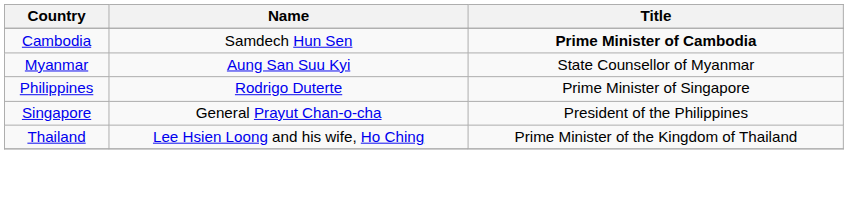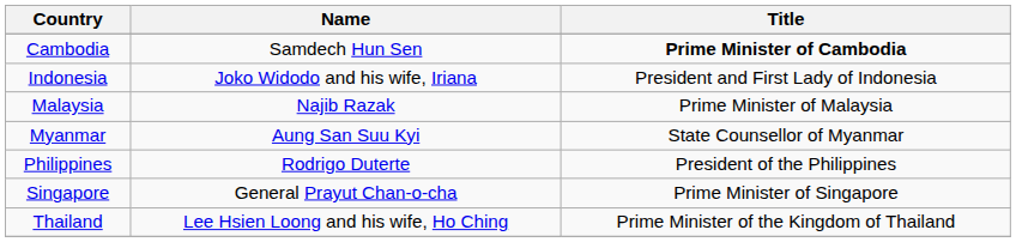 <table width=100% class="wikitable">
 <tr>
 <th>Country</th>
 <th>Name</th>
 <th>Title</th>
 </tr>
 <tr>
 </tr>
 <tr>
 <td align="center"> <a href='#'>Cambodia</a></td>
 <td align="center">Samdech <a href='#'>Hun Sen</a></td>
 <td align="center"><strong>Prime Minister of Cambodia</strong></td>
 </tr>
 <tr>
+<td align="center"> <a href='#'>Indonesia</a></td>
+<td align="center"><a href='#'>Joko Widodo</a> and his wife, <a href='#'>Iriana</a></td>
+<td align="center">President and First Lady of Indonesia</td>
+</tr>
+<tr>
+<td align="center"> <a href='#'>Malaysia</a></td>
+<td align="center"><a href='#'>Najib Razak</a></td>
+<td align="center">Prime Minister of Malaysia</td>
+</tr>
+<tr>
 <td align="center"> <a href='#'>Myanmar</a></td>
 <td align="center"><a href='#'>Aung San Suu Kyi</a></td>
 <td align="center">State Counsellor of Myanmar</td>
 </tr>
 <tr>
 <td align="center"> <a href='#'>Philippines</a></td>
 <td align="center"><a href='#'>Rodrigo Duterte</a></td>
-<td align="center">Prime Minister of Singapore</td>
+<td align="center">President of the Philippines</td>
 </tr>
 <tr>
 <td align="center"> <a href='#'>Singapore</a></td>
 <td align="center">General <a href='#'>Prayut Chan-o-cha</a></td>
-<td align="center">President of the Philippines</td>
+<td align="center">Prime Minister of Singapore</td>
 </tr>
 <tr>
 <td align="center"> <a href='#'>Thailand</a></td>
 <td align="center"><a href='#'>Lee Hsien Loong</a> and his wife, <a href='#'>Ho Ching</a></td>
 <td align="center">Prime Minister of the Kingdom of Thailand</td>
 </tr>
 <tr>
 </tr>
 </table>
